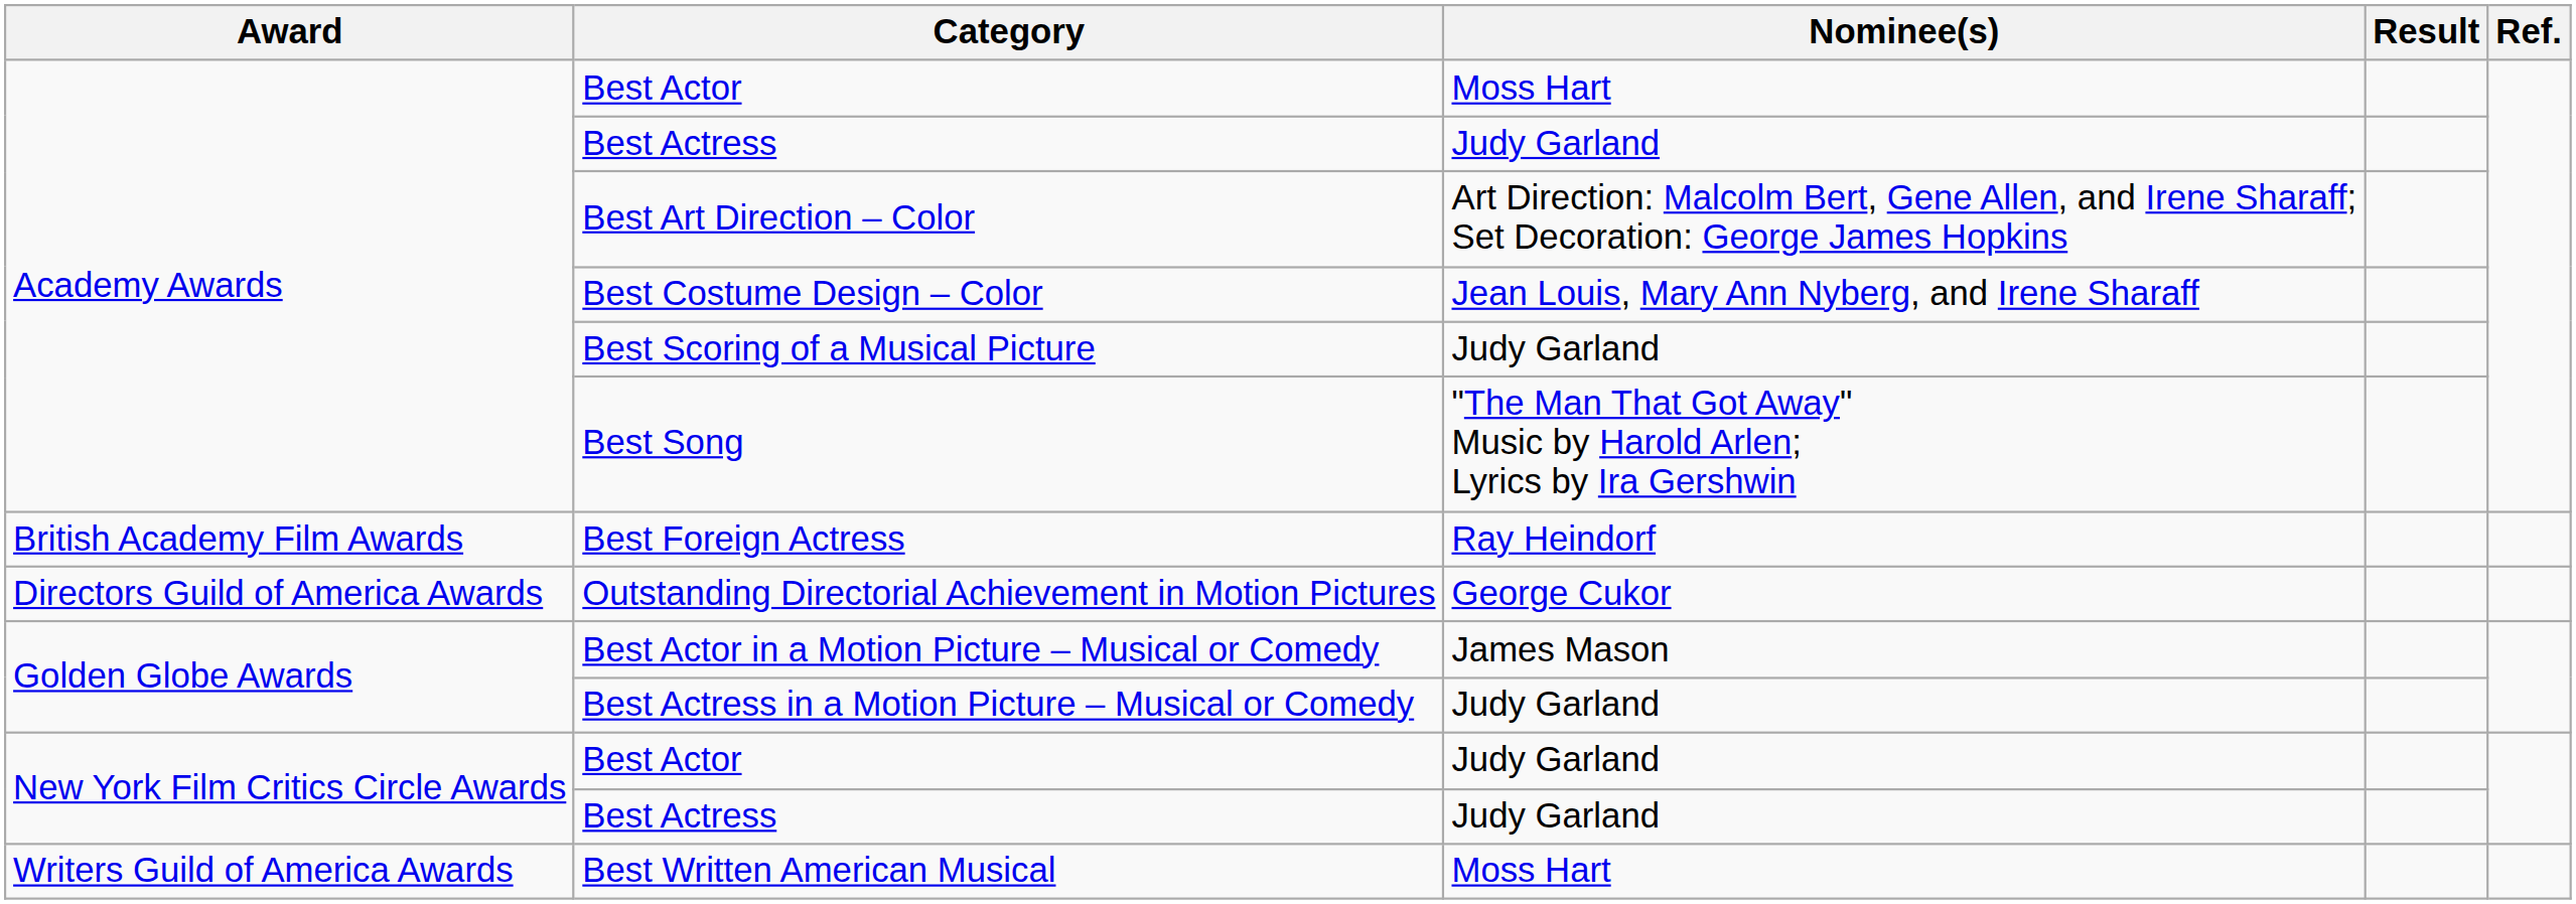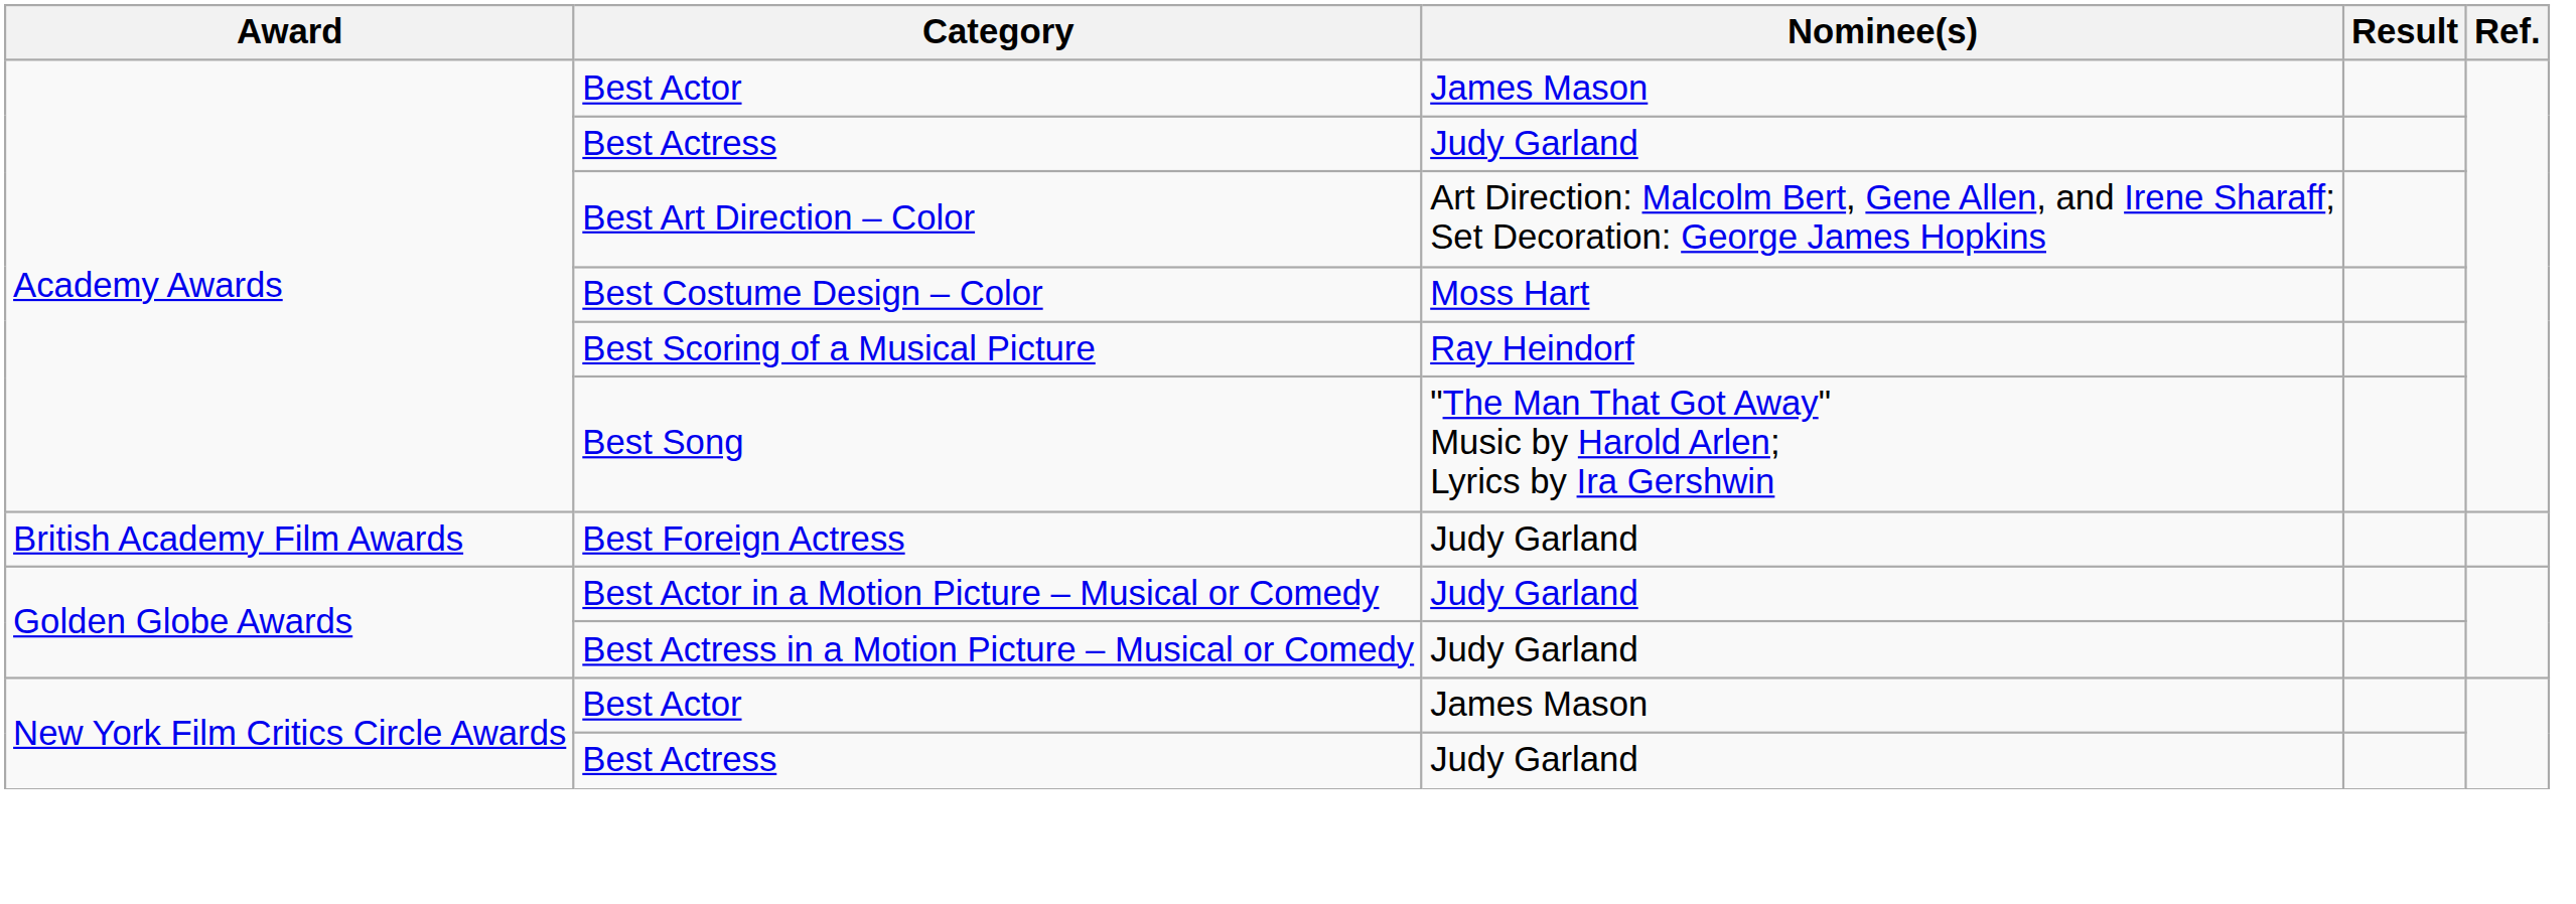 <table class="wikitable plainrowheaders">
 <tr>
 <th>Award</th>
 <th>Category</th>
 <th>Nominee(s)</th>
 <th>Result</th>
 <th>Ref.</th>
 </tr>
 <tr>
 <td rowspan="6"><a href='#'>Academy Awards</a></td>
 <td><a href='#'>Best Actor</a></td>
-<td><a href='#'>Moss Hart</a></td>
+<td><a href='#'>James Mason</a></td>
 <td></td>
 <td align="center" rowspan="6"></td>
 </tr>
 <tr>
 <td><a href='#'>Best Actress</a></td>
 <td><a href='#'>Judy Garland</a></td>
 <td></td>
 </tr>
 <tr>
 <td><a href='#'>Best Art Direction – Color</a></td>
 <td>Art Direction: <a href='#'>Malcolm Bert</a>, <a href='#'>Gene Allen</a>, and <a href='#'>Irene Sharaff</a>; <br> Set Decoration: <a href='#'>George James Hopkins</a></td>
 <td></td>
 </tr>
 <tr>
 <td><a href='#'>Best Costume Design – Color</a></td>
-<td><a href='#'>Jean Louis</a>, <a href='#'>Mary Ann Nyberg</a>, and <a href='#'>Irene Sharaff</a></td>
+<td><a href='#'>Moss Hart</a></td>
 <td></td>
 </tr>
 <tr>
 <td><a href='#'>Best Scoring of a Musical Picture</a></td>
-<td>Judy Garland</td>
+<td><a href='#'>Ray Heindorf</a></td>
 <td></td>
 </tr>
 <tr>
 <td><a href='#'>Best Song</a></td>
 <td>"<a href='#'>The Man That Got Away</a>" <br> Music by <a href='#'>Harold Arlen</a>; <br> Lyrics by <a href='#'>Ira Gershwin</a></td>
 <td></td>
 </tr>
 <tr>
 <td><a href='#'>British Academy Film Awards</a></td>
 <td><a href='#'>Best Foreign Actress</a></td>
-<td><a href='#'>Ray Heindorf</a></td>
-<td></td>
-<td align="center"></td>
-</tr>
-<tr>
-<td><a href='#'>Directors Guild of America Awards</a></td>
-<td><a href='#'>Outstanding Directorial Achievement in Motion Pictures</a></td>
-<td><a href='#'>George Cukor</a></td>
+<td>Judy Garland</td>
 <td></td>
 <td align="center"></td>
 </tr>
 <tr>
 <td rowspan="2"><a href='#'>Golden Globe Awards</a></td>
 <td><a href='#'>Best Actor in a Motion Picture – Musical or Comedy</a></td>
-<td>James Mason</td>
+<td><a href='#'>Judy Garland</a></td>
 <td></td>
 <td align="center" rowspan="2"></td>
 </tr>
 <tr>
 <td><a href='#'>Best Actress in a Motion Picture – Musical or Comedy</a></td>
 <td>Judy Garland</td>
 <td></td>
 </tr>
 <tr>
 <td rowspan="2"><a href='#'>New York Film Critics Circle Awards</a></td>
 <td><a href='#'>Best Actor</a></td>
-<td>Judy Garland</td>
+<td>James Mason</td>
 <td></td>
 <td align="center" rowspan="2"></td>
 </tr>
 <tr>
 <td><a href='#'>Best Actress</a></td>
 <td>Judy Garland</td>
 <td></td>
 </tr>
-<tr>
-<td><a href='#'>Writers Guild of America Awards</a></td>
-<td><a href='#'>Best Written American Musical</a></td>
-<td><a href='#'>Moss Hart</a></td>
-<td></td>
-<td align="center"></td>
-</tr>
 </table>
